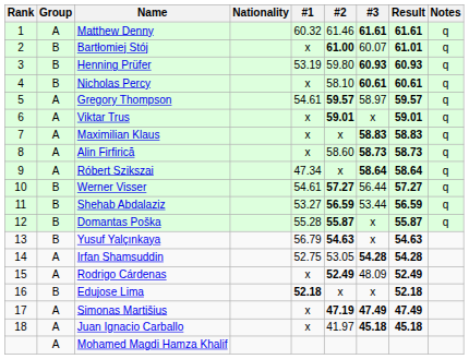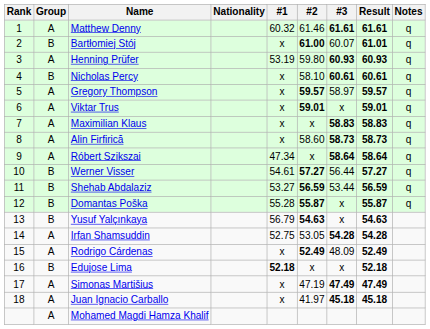 <table class="wikitable sortable" style="text-align:center">
 <tr>
 <th>Rank</th>
 <th>Group</th>
 <th>Name</th>
 <th>Nationality</th>
 <th>#1</th>
 <th>#2</th>
 <th>#3</th>
 <th>Result</th>
 <th>Notes</th>
 </tr>
 <tr bgcolor=ddffdd>
 <td>1</td>
 <td>A</td>
 <td align=left><a href='#'>Matthew Denny</a></td>
 <td align=left></td>
 <td>60.32</td>
 <td>61.46</td>
 <td><strong>61.61</strong></td>
 <td><strong>61.61</strong></td>
 <td>q</td>
 </tr>
 <tr bgcolor=ddffdd>
 <td>2</td>
 <td>B</td>
 <td align=left><a href='#'>Bartłomiej Stój</a></td>
 <td align=left></td>
 <td>x</td>
 <td><strong>61.00</strong></td>
 <td>60.07</td>
 <td><strong>61.01</strong></td>
 <td>q</td>
 </tr>
 <tr bgcolor=ddffdd>
 <td>3</td>
-<td>B</td>
+<td>A</td>
 <td align=left><a href='#'>Henning Prüfer</a></td>
 <td align=left></td>
 <td>53.19</td>
 <td>59.80</td>
 <td><strong>60.93</strong></td>
 <td><strong>60.93</strong></td>
 <td>q</td>
 </tr>
 <tr bgcolor=ddffdd>
 <td>4</td>
 <td>B</td>
 <td align=left><a href='#'>Nicholas Percy</a></td>
 <td align=left></td>
 <td>x</td>
 <td>58.10</td>
 <td><strong>60.61</strong></td>
 <td><strong>60.61</strong></td>
 <td>q</td>
 </tr>
 <tr bgcolor=ddffdd>
 <td>5</td>
 <td>A</td>
 <td align=left><a href='#'>Gregory Thompson</a></td>
 <td align=left></td>
-<td>54.61</td>
+<td>x</td>
 <td><strong>59.57</strong></td>
 <td>58.97</td>
 <td><strong>59.57</strong></td>
 <td>q</td>
 </tr>
 <tr bgcolor=ddffdd>
 <td>6</td>
 <td>A</td>
 <td align=left><a href='#'>Viktar Trus</a></td>
 <td align=left></td>
 <td>x</td>
 <td><strong>59.01</strong></td>
 <td>x</td>
 <td><strong>59.01</strong></td>
 <td>q</td>
 </tr>
 <tr bgcolor=ddffdd>
 <td>7</td>
 <td>A</td>
 <td align=left><a href='#'>Maximilian Klaus</a></td>
 <td align=left></td>
 <td>x</td>
 <td>x</td>
 <td><strong>58.83</strong></td>
 <td><strong>58.83</strong></td>
 <td>q</td>
 </tr>
 <tr bgcolor=ddffdd>
 <td>8</td>
 <td>A</td>
 <td align=left><a href='#'>Alin Firfirică</a></td>
 <td align=left></td>
 <td>x</td>
 <td>58.60</td>
 <td><strong>58.73</strong></td>
 <td><strong>58.73</strong></td>
 <td>q</td>
 </tr>
 <tr bgcolor=ddffdd>
 <td>9</td>
 <td>A</td>
 <td align=left><a href='#'>Róbert Szikszai</a></td>
 <td align=left></td>
 <td>47.34</td>
 <td>x</td>
 <td><strong>58.64</strong></td>
 <td><strong>58.64</strong></td>
 <td>q</td>
 </tr>
 <tr bgcolor=ddffdd>
 <td>10</td>
 <td>B</td>
 <td align=left><a href='#'>Werner Visser</a></td>
 <td align=left></td>
 <td>54.61</td>
 <td><strong>57.27</strong></td>
 <td>56.44</td>
 <td><strong>57.27</strong></td>
 <td>q</td>
 </tr>
 <tr bgcolor=ddffdd>
 <td>11</td>
 <td>B</td>
 <td align=left><a href='#'>Shehab Abdalaziz</a></td>
 <td align=left></td>
 <td>53.27</td>
 <td><strong>56.59</strong></td>
 <td>53.44</td>
 <td><strong>56.59</strong></td>
 <td>q</td>
 </tr>
 <tr bgcolor=ddffdd>
 <td>12</td>
 <td>B</td>
 <td align=left><a href='#'>Domantas Poška</a></td>
 <td align=left></td>
 <td>55.28</td>
 <td><strong>55.87</strong></td>
 <td>x</td>
 <td><strong>55.87</strong></td>
 <td>q</td>
 </tr>
 <tr>
 <td>13</td>
 <td>B</td>
 <td align=left><a href='#'>Yusuf Yalçınkaya</a></td>
 <td align=left></td>
 <td>56.79</td>
 <td><strong>54.63</strong></td>
 <td>x</td>
 <td><strong>54.63</strong></td>
 <td></td>
 </tr>
 <tr>
 <td>14</td>
 <td>A</td>
 <td align=left><a href='#'>Irfan Shamsuddin</a></td>
 <td align=left></td>
 <td>52.75</td>
 <td>53.05</td>
 <td><strong>54.28</strong></td>
 <td><strong>54.28</strong></td>
 <td></td>
 </tr>
 <tr>
 <td>15</td>
 <td>A</td>
 <td align=left><a href='#'>Rodrigo Cárdenas</a></td>
 <td align=left></td>
 <td>x</td>
 <td><strong>52.49</strong></td>
 <td>48.09</td>
 <td><strong>52.49</strong></td>
 <td></td>
 </tr>
 <tr>
 <td>16</td>
 <td>B</td>
 <td align=left><a href='#'>Edujose Lima</a></td>
 <td align=left></td>
 <td><strong>52.18</strong></td>
 <td>x</td>
 <td>x</td>
 <td><strong>52.18</strong></td>
 <td></td>
 </tr>
 <tr>
 <td>17</td>
 <td>A</td>
 <td align=left><a href='#'>Simonas Martišius</a></td>
 <td align=left></td>
 <td>x</td>
-<td><strong>47.19</strong></td>
+<td>47.19</td>
 <td><strong>47.49</strong></td>
 <td><strong>47.49</strong></td>
 <td></td>
 </tr>
 <tr>
 <td>18</td>
 <td>A</td>
 <td align=left><a href='#'>Juan Ignacio Carballo</a></td>
 <td align=left></td>
 <td>x</td>
 <td>41.97</td>
 <td><strong>45.18</strong></td>
 <td><strong>45.18</strong></td>
 <td></td>
 </tr>
 <tr>
 <td></td>
 <td>A</td>
 <td align=left><a href='#'>Mohamed Magdi Hamza Khalif</a></td>
 <td align=left></td>
 <td></td>
 <td></td>
 <td></td>
 <td><strong></strong></td>
 <td></td>
 </tr>
 </table>
